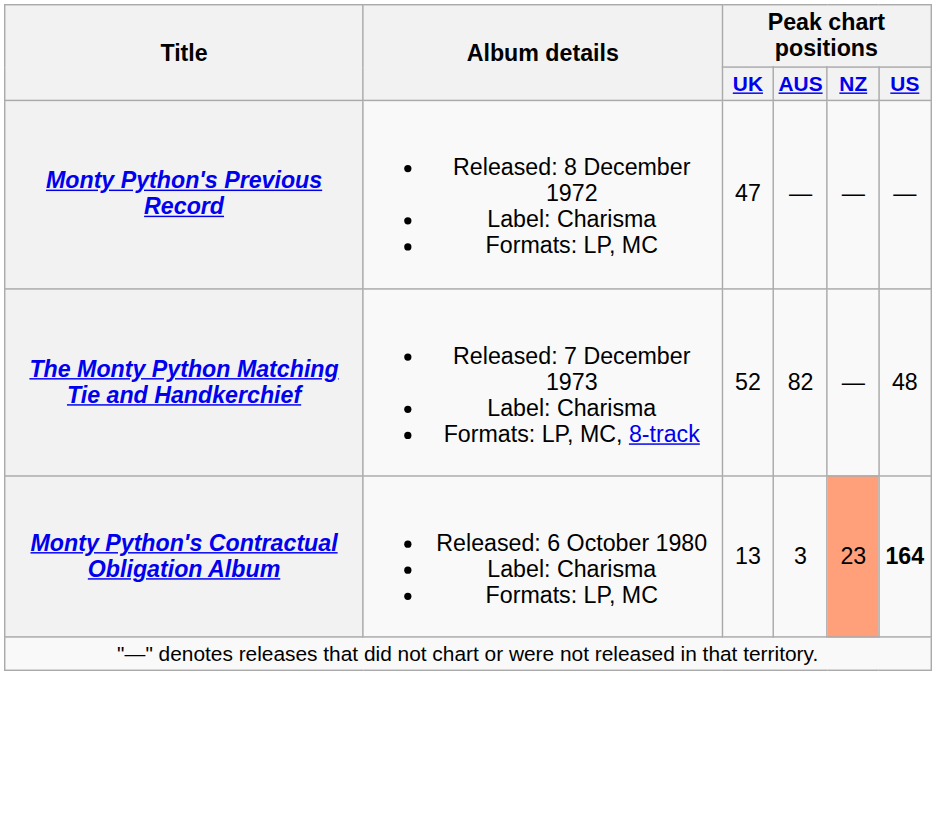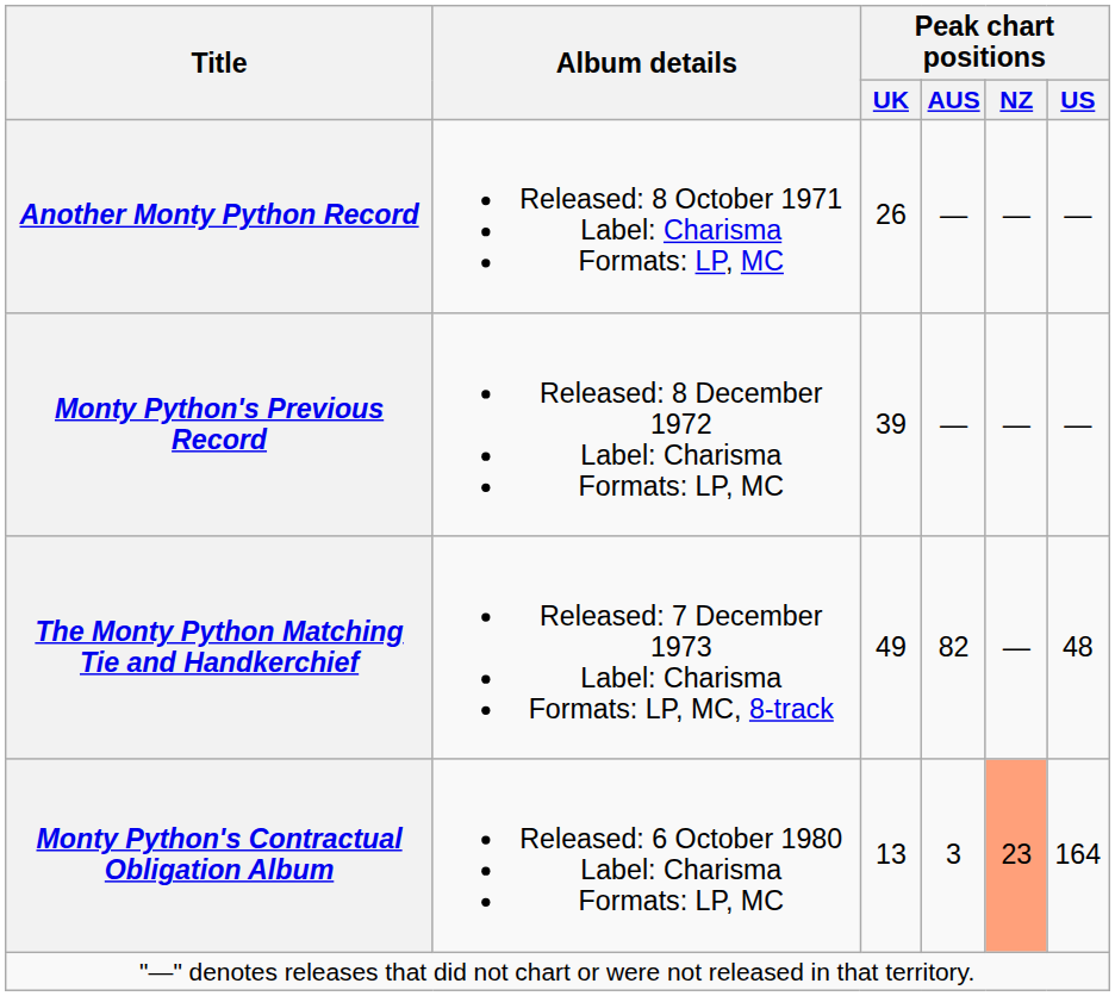 <table class="wikitable plainrowheaders" style="text-align:center;">
 <tr>
 <th rowspan="2" scope="col" style="width:15em;">Title</th>
 <th rowspan="2" scope="col" style="width:15em;">Album details</th>
 <th colspan="4">Peak chart positions</th>
 </tr>
 <tr>
 <th scope="col" style="width:2em;font-size:90%;"><a href='#'>UK</a><br></th>
 <th scope="col" style="width:2em;font-size:90%;"><a href='#'>AUS</a><br></th>
 <th scope="col" style="width:2em;font-size:90%;"><a href='#'>NZ</a><br></th>
 <th scope="col" style="width:2em;font-size:90%;"><a href='#'>US</a><br></th>
 </tr>
 <tr>
+<th scope="row"><em><a href='#'>Another Monty Python Record</a></em></th>
+<td><br><ul><li>Released: 8 October 1971</li><li>Label: <a href='#'>Charisma</a></li><li>Formats: <a href='#'>LP</a>, <a href='#'>MC</a></li></ul></td>
+<td>26</td>
+<td>—</td>
+<td>—</td>
+<td>—</td>
+</tr>
+<tr>
 <th scope="row"><em><a href='#'>Monty Python's Previous Record</a></em></th>
 <td><br><ul><li>Released: 8 December 1972</li><li>Label: Charisma</li><li>Formats: LP, MC</li></ul></td>
-<td>47</td>
+<td>39</td>
 <td>—</td>
 <td>—</td>
 <td>—</td>
 </tr>
 <tr>
 <th scope="row"><em><a href='#'>The Monty Python Matching Tie and Handkerchief</a></em></th>
 <td><br><ul><li>Released: 7 December 1973</li><li>Label: Charisma</li><li>Formats: LP, MC, <a href='#'>8-track</a></li></ul></td>
-<td>52</td>
+<td>49</td>
 <td>82</td>
 <td>—</td>
 <td>48</td>
 </tr>
 <tr>
 <th scope="row"><em><a href='#'>Monty Python's Contractual Obligation Album</a></em></th>
 <td><br><ul><li>Released: 6 October 1980</li><li>Label: Charisma</li><li>Formats: LP, MC</li></ul></td>
 <td>13</td>
 <td>3</td>
 <td style="background: lightsalmon;">23</td>
-<td><strong>164</strong></td>
+<td>164</td>
 </tr>
 <tr>
 <td colspan="6" style="font-size:90%">"—" denotes releases that did not chart or were not released in that territory.</td>
 </tr>
 </table>
